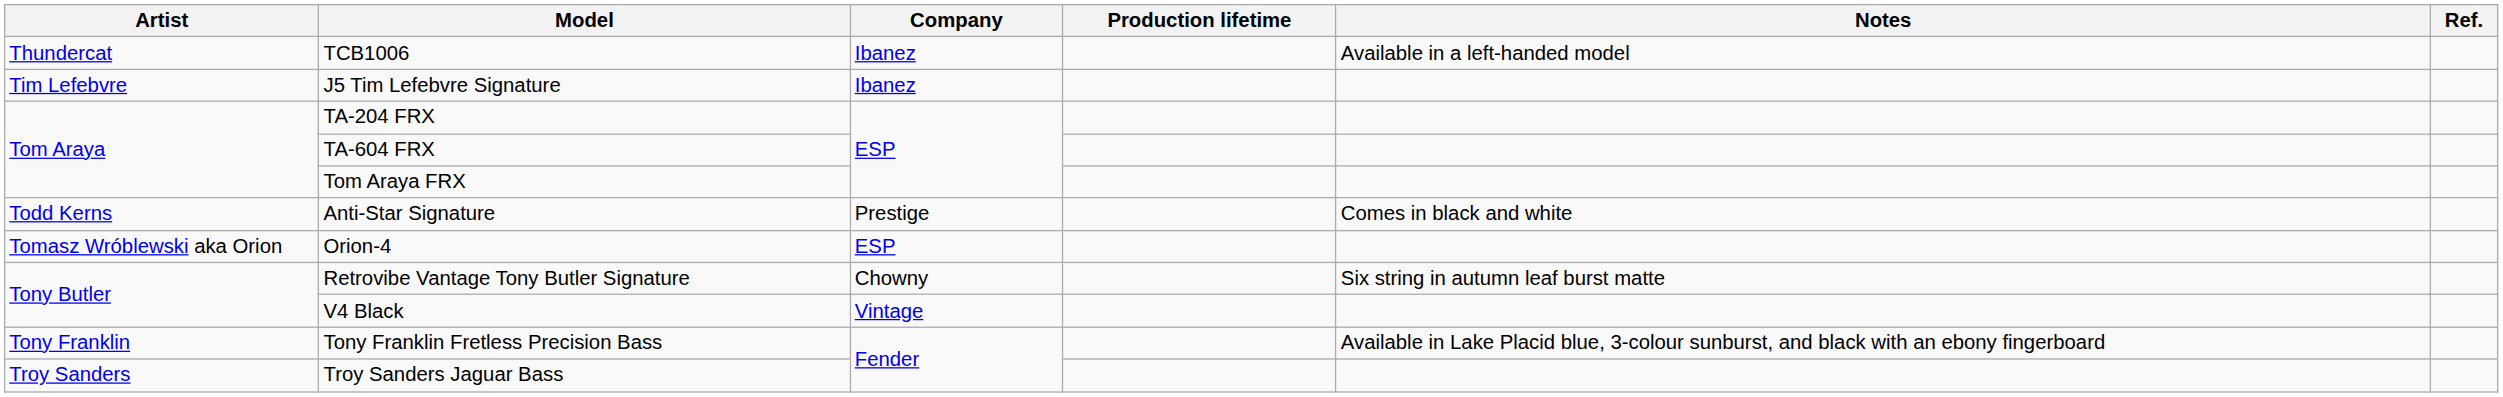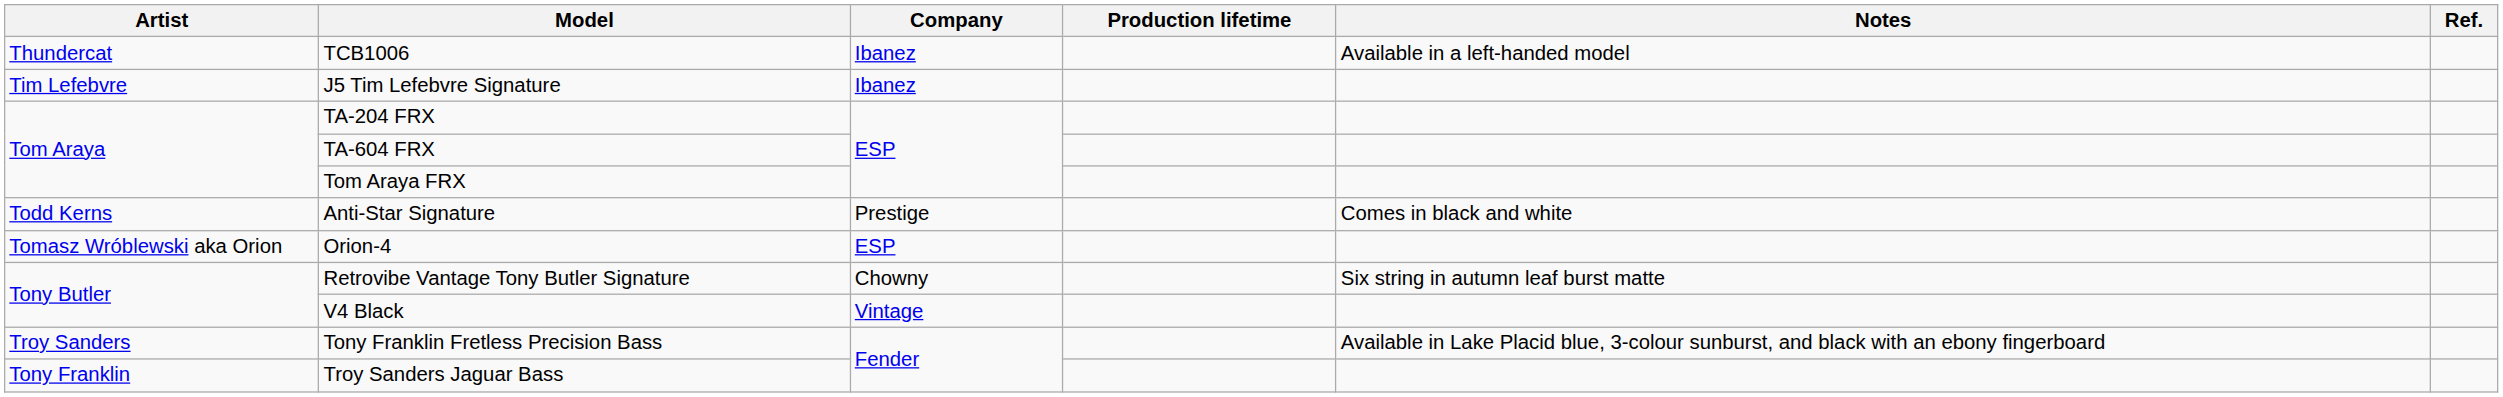 <table class="wikitable sortable plainrowheaders" style="width:99%;">
 <tr>
 <th scope="col" style="width:15em;">Artist</th>
 <th scope="col">Model</th>
 <th scope="col" style="width:10em;">Company</th>
 <th scope="col">Production lifetime</th>
 <th scope="col" class="unsortable">Notes</th>
 <th scope="col">Ref.</th>
 </tr>
 <tr>
 <td><a href='#'>Thundercat</a></td>
 <td>TCB1006</td>
 <td><a href='#'>Ibanez</a></td>
 <td></td>
 <td>Available in a left-handed model</td>
 <td></td>
 </tr>
 <tr>
 <td><a href='#'>Tim Lefebvre</a></td>
 <td>J5 Tim Lefebvre Signature</td>
 <td><a href='#'>Ibanez</a></td>
 <td></td>
 <td></td>
 <td></td>
 </tr>
 <tr>
 <td rowspan=3><a href='#'>Tom Araya</a></td>
 <td>TA-204 FRX</td>
 <td rowspan=3><a href='#'>ESP</a></td>
 <td></td>
 <td></td>
 <td></td>
 </tr>
 <tr>
 <td>TA-604 FRX</td>
 <td></td>
 <td></td>
 <td></td>
 </tr>
 <tr>
 <td>Tom Araya FRX</td>
 <td></td>
 <td></td>
 <td></td>
 </tr>
 <tr>
 <td><a href='#'>Todd Kerns</a></td>
 <td>Anti-Star Signature</td>
 <td>Prestige</td>
 <td></td>
 <td>Comes in black and white</td>
 <td></td>
 </tr>
 <tr>
 <td><a href='#'>Tomasz Wróblewski</a> aka Orion</td>
 <td>Orion-4</td>
 <td><a href='#'>ESP</a></td>
 <td></td>
 <td></td>
 <td></td>
 </tr>
 <tr>
 <td rowspan=2><a href='#'>Tony Butler</a></td>
 <td>Retrovibe Vantage Tony Butler Signature</td>
 <td>Chowny</td>
 <td></td>
 <td>Six string in autumn leaf burst matte</td>
 <td></td>
 </tr>
 <tr>
 <td>V4 Black</td>
 <td><a href='#'>Vintage</a></td>
 <td></td>
 <td></td>
 <td></td>
 </tr>
 <tr>
-<td><a href='#'>Tony Franklin</a></td>
+<td><a href='#'>Troy Sanders</a></td>
 <td>Tony Franklin Fretless Precision Bass</td>
 <td rowspan=2><a href='#'>Fender</a></td>
 <td></td>
 <td>Available in Lake Placid blue, 3-colour sunburst, and black with an ebony fingerboard</td>
 <td></td>
 </tr>
 <tr>
-<td><a href='#'>Troy Sanders</a></td>
+<td><a href='#'>Tony Franklin</a></td>
 <td>Troy Sanders Jaguar Bass</td>
 <td></td>
 <td></td>
 <td></td>
 </tr>
 </table>
